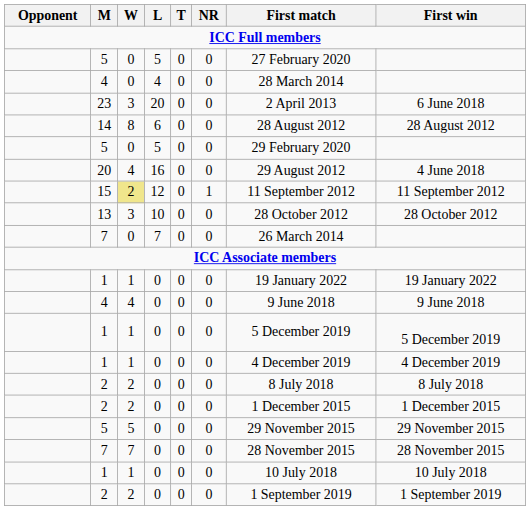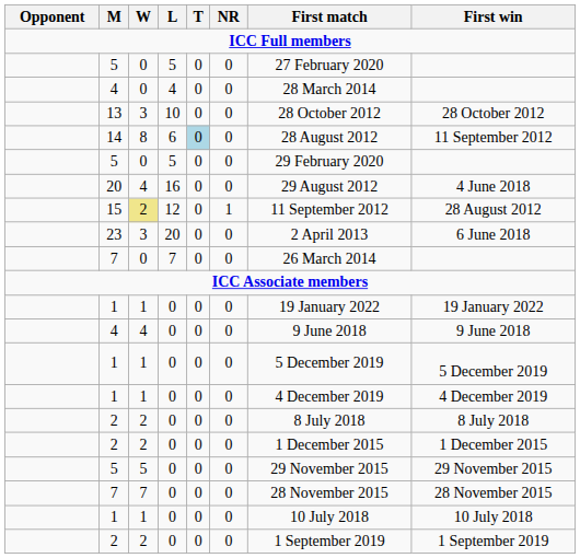 <table class="wikitable" style="text-align: center; width: 600px;">
 <tr>
 <th>Opponent</th>
 <th>M</th>
 <th>W</th>
 <th>L</th>
 <th>T</th>
 <th>NR</th>
 <th>First match</th>
 <th>First win</th>
 </tr>
 <tr>
 <td colspan="8" style="text-align: center;"><strong><a href='#'>ICC Full members</a></strong></td>
 </tr>
 <tr>
 <td align=left></td>
 <td>5</td>
 <td>0</td>
 <td>5</td>
 <td>0</td>
 <td>0</td>
 <td>27 February 2020</td>
 <td></td>
 </tr>
 <tr>
 <td align=left></td>
 <td>4</td>
 <td>0</td>
 <td>4</td>
 <td>0</td>
 <td>0</td>
 <td>28 March 2014</td>
 <td></td>
 </tr>
 <tr>
 <td align=left></td>
-<td>23</td>
+<td>13</td>
 <td>3</td>
-<td>20</td>
+<td>10</td>
 <td>0</td>
 <td>0</td>
-<td>2 April 2013</td>
-<td>6 June 2018</td>
+<td>28 October 2012</td>
+<td>28 October 2012</td>
 </tr>
 <tr>
 <td align=left></td>
 <td>14</td>
 <td>8</td>
 <td>6</td>
-<td>0</td>
+<td style="background: lightblue;">0</td>
 <td>0</td>
 <td>28 August 2012</td>
-<td>28 August 2012</td>
+<td>11 September 2012</td>
 </tr>
 <tr>
 <td align=left></td>
 <td>5</td>
 <td>0</td>
 <td>5</td>
 <td>0</td>
 <td>0</td>
 <td>29 February 2020</td>
 <td></td>
 </tr>
 <tr>
 <td align=left></td>
 <td>20</td>
 <td>4</td>
 <td>16</td>
 <td>0</td>
 <td>0</td>
 <td>29 August 2012</td>
 <td>4 June 2018</td>
 </tr>
 <tr>
 <td align=left></td>
 <td>15</td>
 <td style="background: khaki;">2</td>
 <td>12</td>
 <td>0</td>
 <td>1</td>
 <td>11 September 2012</td>
-<td>11 September 2012</td>
+<td>28 August 2012</td>
 </tr>
 <tr>
 <td align=left></td>
-<td>13</td>
+<td>23</td>
 <td>3</td>
-<td>10</td>
+<td>20</td>
 <td>0</td>
 <td>0</td>
-<td>28 October 2012</td>
-<td>28 October 2012</td>
+<td>2 April 2013</td>
+<td>6 June 2018</td>
 </tr>
 <tr>
 <td align=left></td>
 <td>7</td>
 <td>0</td>
 <td>7</td>
 <td>0</td>
 <td>0</td>
 <td>26 March 2014</td>
 <td></td>
 </tr>
 <tr>
 <td colspan="8" style="text-align: center;"><strong><a href='#'>ICC Associate members</a></strong></td>
 </tr>
 <tr>
 <td align=left></td>
 <td>1</td>
 <td>1</td>
 <td>0</td>
 <td>0</td>
 <td>0</td>
 <td>19 January 2022</td>
 <td>19 January 2022</td>
 </tr>
 <tr>
 <td align=left></td>
 <td>4</td>
 <td>4</td>
 <td>0</td>
 <td>0</td>
 <td>0</td>
 <td>9 June 2018</td>
 <td>9 June 2018</td>
 </tr>
 <tr>
 <td align=left></td>
 <td>1</td>
 <td>1</td>
 <td>0</td>
 <td>0</td>
 <td>0</td>
 <td>5 December 2019</td>
 <td><br>5 December 2019</td>
 </tr>
 <tr>
 <td align=left></td>
 <td>1</td>
 <td>1</td>
 <td>0</td>
 <td>0</td>
 <td>0</td>
 <td>4 December 2019</td>
 <td>4 December 2019</td>
 </tr>
 <tr>
 <td align=left></td>
 <td>2</td>
 <td>2</td>
 <td>0</td>
 <td>0</td>
 <td>0</td>
 <td>8 July 2018</td>
 <td>8 July 2018</td>
 </tr>
 <tr>
 <td align=left></td>
 <td>2</td>
 <td>2</td>
 <td>0</td>
 <td>0</td>
 <td>0</td>
 <td>1 December 2015</td>
 <td>1 December 2015</td>
 </tr>
 <tr>
 <td align=left></td>
 <td>5</td>
 <td>5</td>
 <td>0</td>
 <td>0</td>
 <td>0</td>
 <td>29 November 2015</td>
 <td>29 November 2015</td>
 </tr>
 <tr>
 <td align=left></td>
 <td>7</td>
 <td>7</td>
 <td>0</td>
 <td>0</td>
 <td>0</td>
 <td>28 November 2015</td>
 <td>28 November 2015</td>
 </tr>
 <tr>
 <td align=left></td>
 <td>1</td>
 <td>1</td>
 <td>0</td>
 <td>0</td>
 <td>0</td>
 <td>10 July 2018</td>
 <td>10 July 2018</td>
 </tr>
 <tr>
 <td align=left></td>
 <td>2</td>
 <td>2</td>
 <td>0</td>
 <td>0</td>
 <td>0</td>
 <td>1 September 2019</td>
 <td>1 September 2019</td>
 </tr>
 </table>
